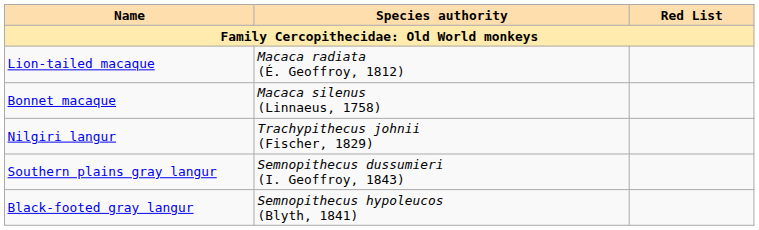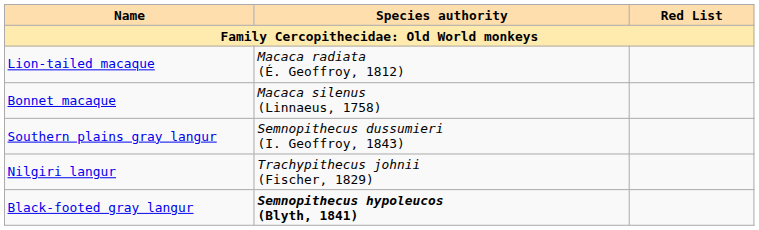 <table width="60%" class="sortable wikitable" text-align:center>
 <tr>
 <th width="20%" style="background:navajowhite">Name</th>
 <th width="30%" style="background:navajowhite">Species authority</th>
 <th width="10%" style="background:navajowhite">Red List</th>
 </tr>
 <tr>
 <td style="text-align:center;" bgcolor="#ffebad" colspan="3"><strong>Family Cercopithecidae: Old World monkeys</strong></td>
 </tr>
 <tr>
 <td><a href='#'>Lion-tailed macaque</a></td>
 <td><em>Macaca radiata</em><br>(É. Geoffroy, 1812)</td>
 <td></td>
 </tr>
 <tr>
 <td><a href='#'>Bonnet macaque</a></td>
 <td><em>Macaca silenus</em><br>(Linnaeus, 1758)</td>
 <td></td>
 </tr>
 <tr>
+<td><a href='#'>Southern plains gray langur</a></td>
+<td><em>Semnopithecus dussumieri</em><br>(I. Geoffroy, 1843)</td>
+<td></td>
+</tr>
+<tr>
 <td><a href='#'>Nilgiri langur</a></td>
 <td><em>Trachypithecus johnii</em><br>(Fischer, 1829)</td>
 <td></td>
 </tr>
 <tr>
-<td><a href='#'>Southern plains gray langur</a></td>
-<td><em>Semnopithecus dussumieri</em><br>(I. Geoffroy, 1843)</td>
-<td></td>
-</tr>
-<tr>
 <td><a href='#'>Black-footed gray langur</a></td>
-<td><em>Semnopithecus hypoleucos</em><br>(Blyth, 1841)</td>
+<td><strong><em>Semnopithecus hypoleucos</em><br>(Blyth, 1841)</strong></td>
 <td></td>
 </tr>
 </table>
